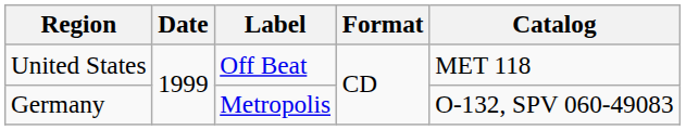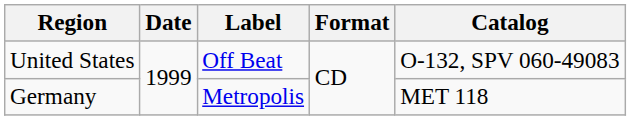 <table class="wikitable">
 <tr>
 <th>Region</th>
 <th>Date</th>
 <th>Label</th>
 <th>Format</th>
 <th>Catalog</th>
 </tr>
 <tr>
 <td>United States</td>
 <td rowspan="2">1999</td>
 <td><a href='#'>Off Beat</a></td>
 <td rowspan="2">CD</td>
-<td>MET 118</td>
+<td>O-132, SPV 060-49083</td>
 </tr>
 <tr>
 <td>Germany</td>
 <td><a href='#'>Metropolis</a></td>
-<td>O-132, SPV 060-49083</td>
+<td>MET 118</td>
 </tr>
 </table>
